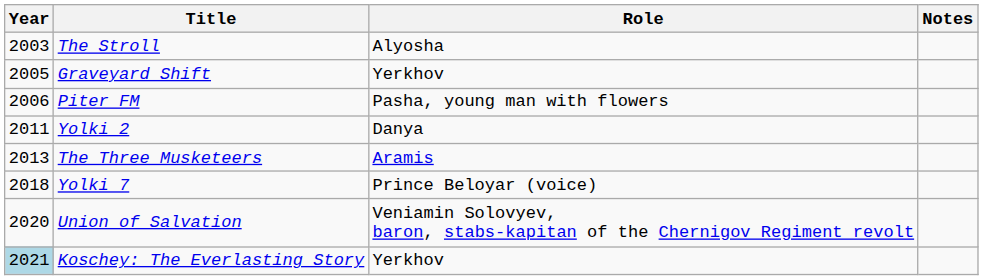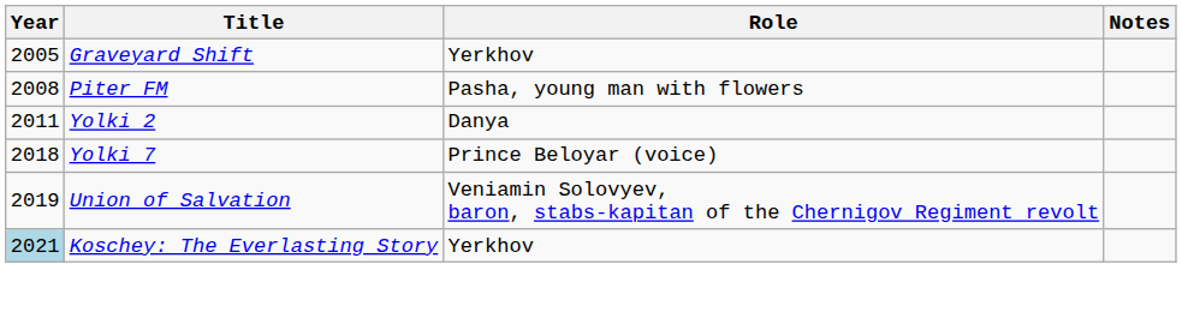 <table class="wikitable sortable">
 <tr>
 <th>Year</th>
 <th>Title</th>
 <th>Role</th>
 <th class="unsortable">Notes</th>
 </tr>
 <tr>
-<td>2003</td>
-<td><em><a href='#'>The Stroll</a></em></td>
-<td>Alyosha</td>
-<td></td>
-</tr>
-<tr>
 <td>2005</td>
 <td><em><a href='#'>Graveyard Shift</a></em></td>
 <td>Yerkhov</td>
 <td></td>
 </tr>
 <tr>
-<td>2006</td>
+<td>2008</td>
 <td><em><a href='#'>Piter FM</a></em></td>
 <td>Pasha, young man with flowers</td>
 <td></td>
 </tr>
 <tr>
 <td>2011</td>
 <td><em><a href='#'>Yolki 2</a></em></td>
 <td>Danya</td>
 <td></td>
 </tr>
 <tr>
-<td>2013</td>
-<td><em><a href='#'>The Three Musketeers</a></em></td>
-<td><a href='#'>Aramis</a></td>
-<td></td>
-</tr>
-<tr>
 <td>2018</td>
 <td><em><a href='#'>Yolki 7</a></em></td>
 <td>Prince Beloyar (voice)</td>
 <td></td>
 </tr>
 <tr>
-<td>2020</td>
+<td>2019</td>
 <td><em><a href='#'>Union of Salvation</a></em></td>
 <td>Veniamin Solovyev,<br> <a href='#'>baron</a>, <a href='#'>stabs-kapitan</a> of the <a href='#'>Chernigov Regiment revolt</a></td>
 <td></td>
 </tr>
 <tr>
 <td style="background: lightblue;">2021</td>
 <td><em><a href='#'>Koschey: The Everlasting Story</a></em></td>
 <td>Yerkhov</td>
 <td></td>
 </tr>
 </table>
